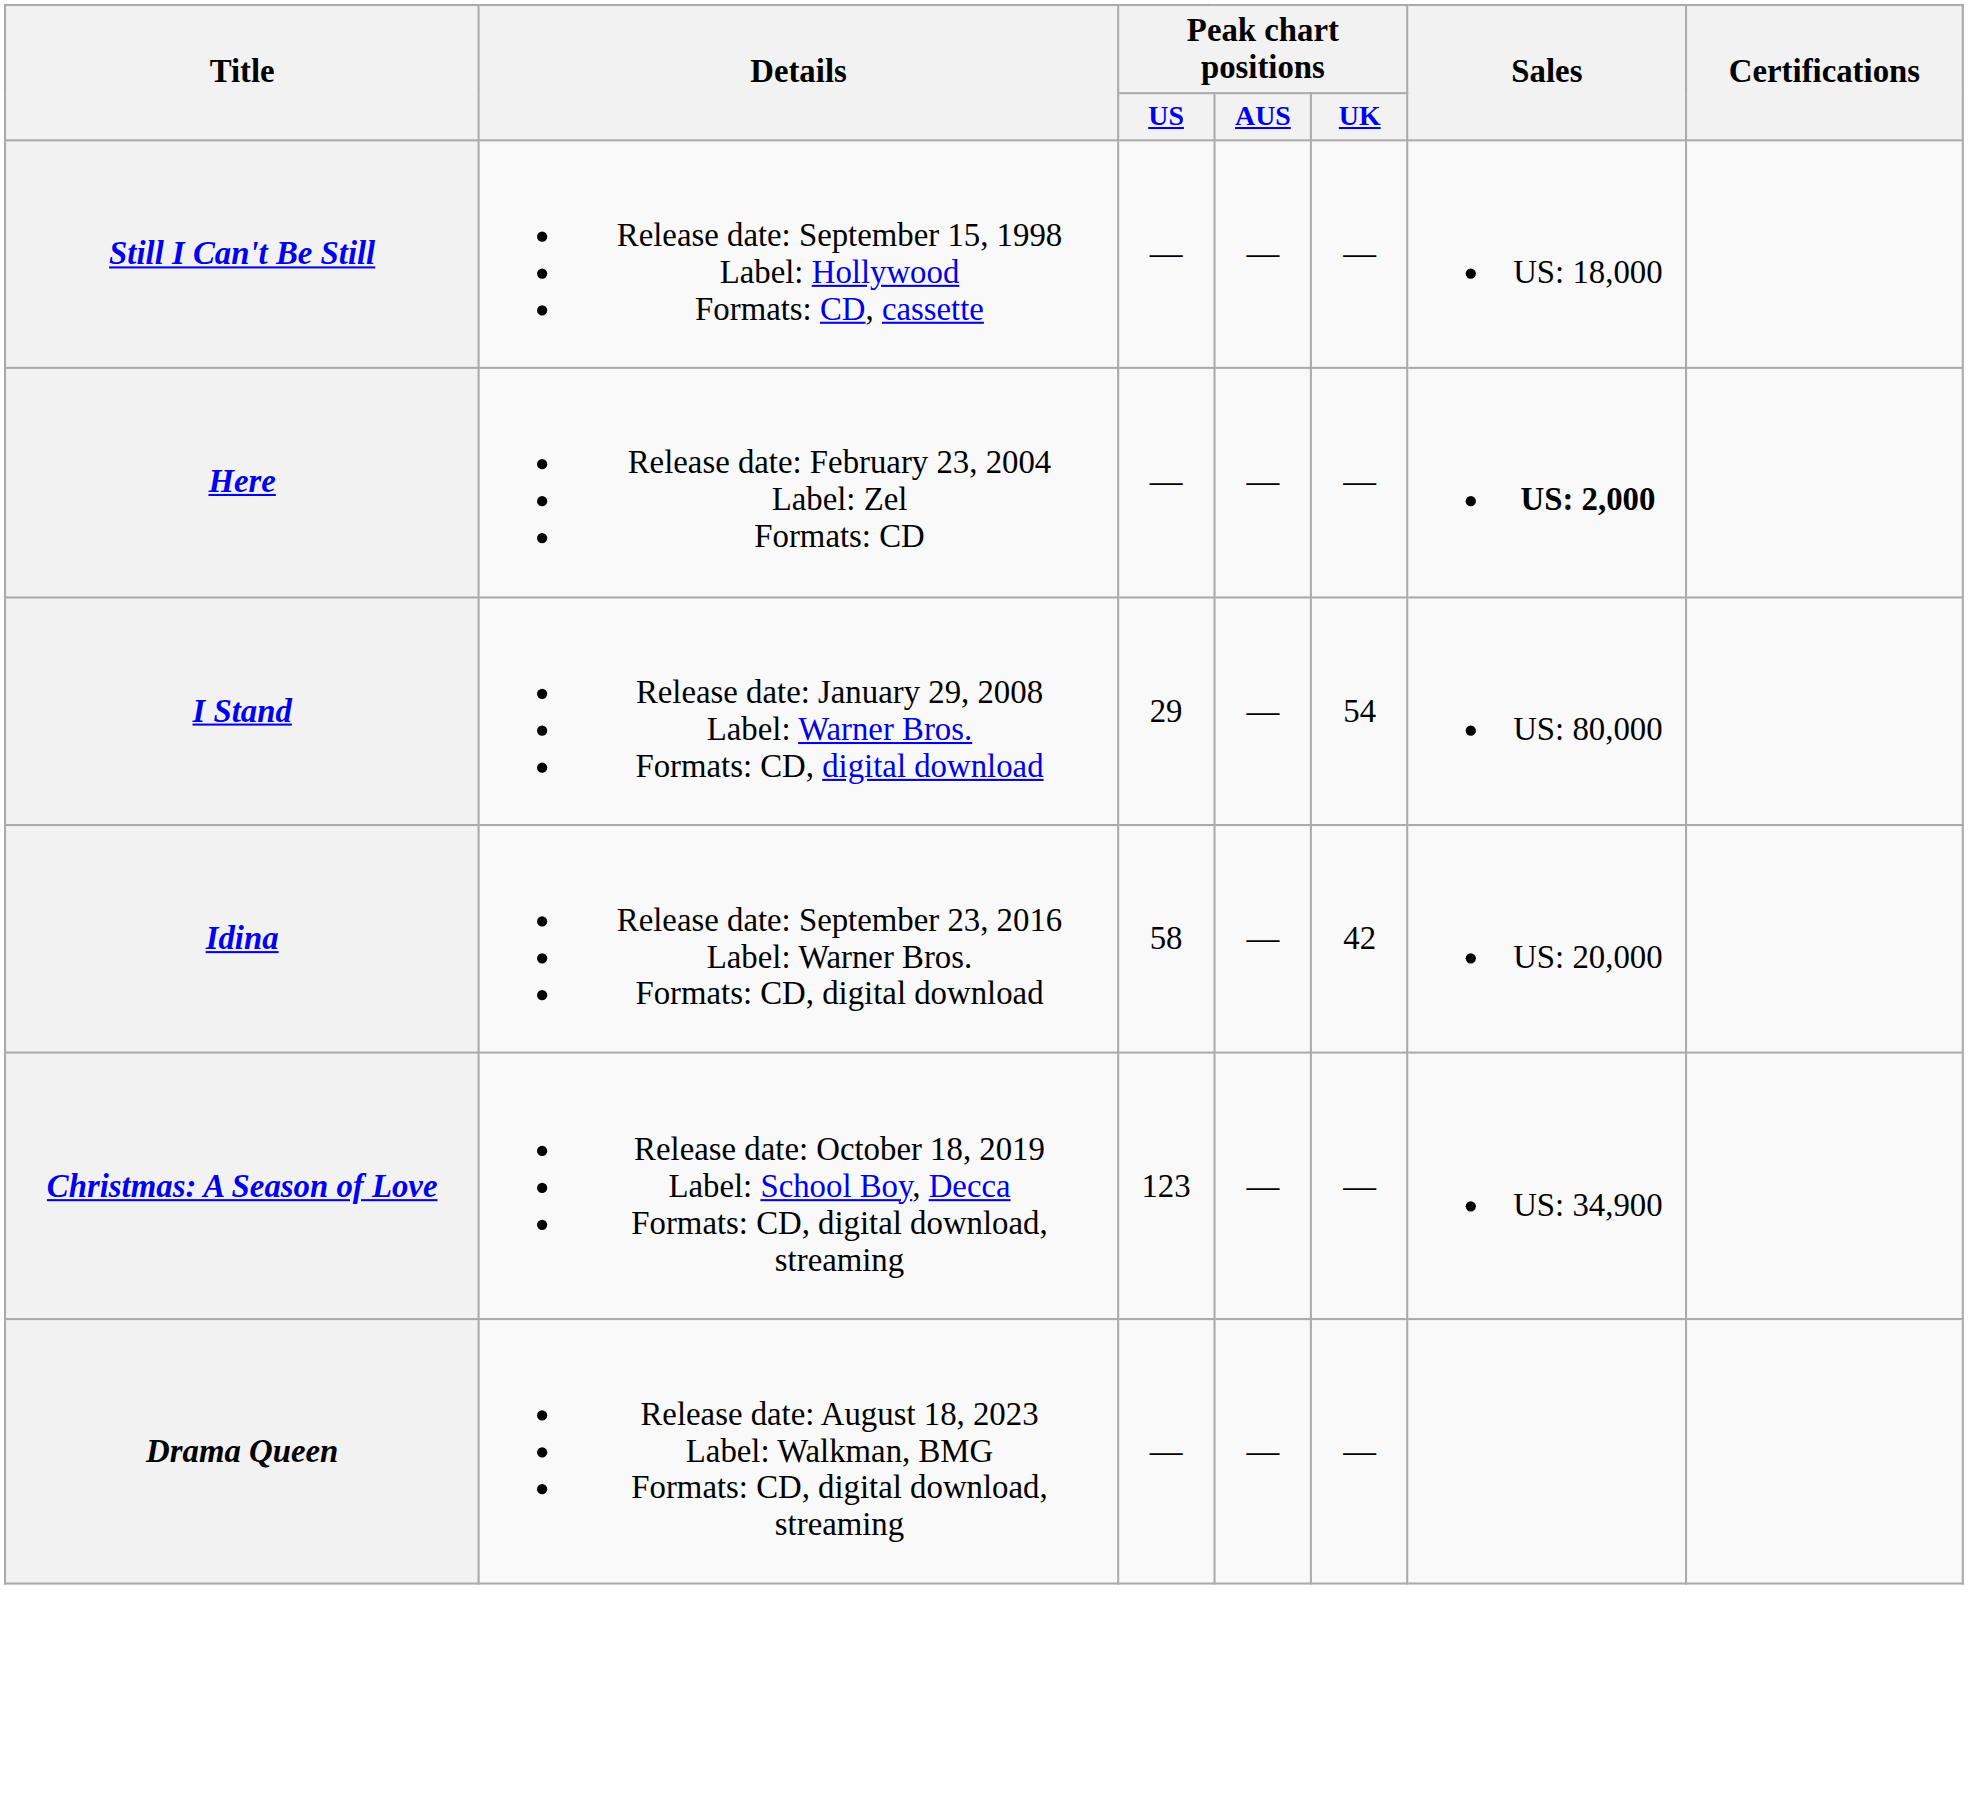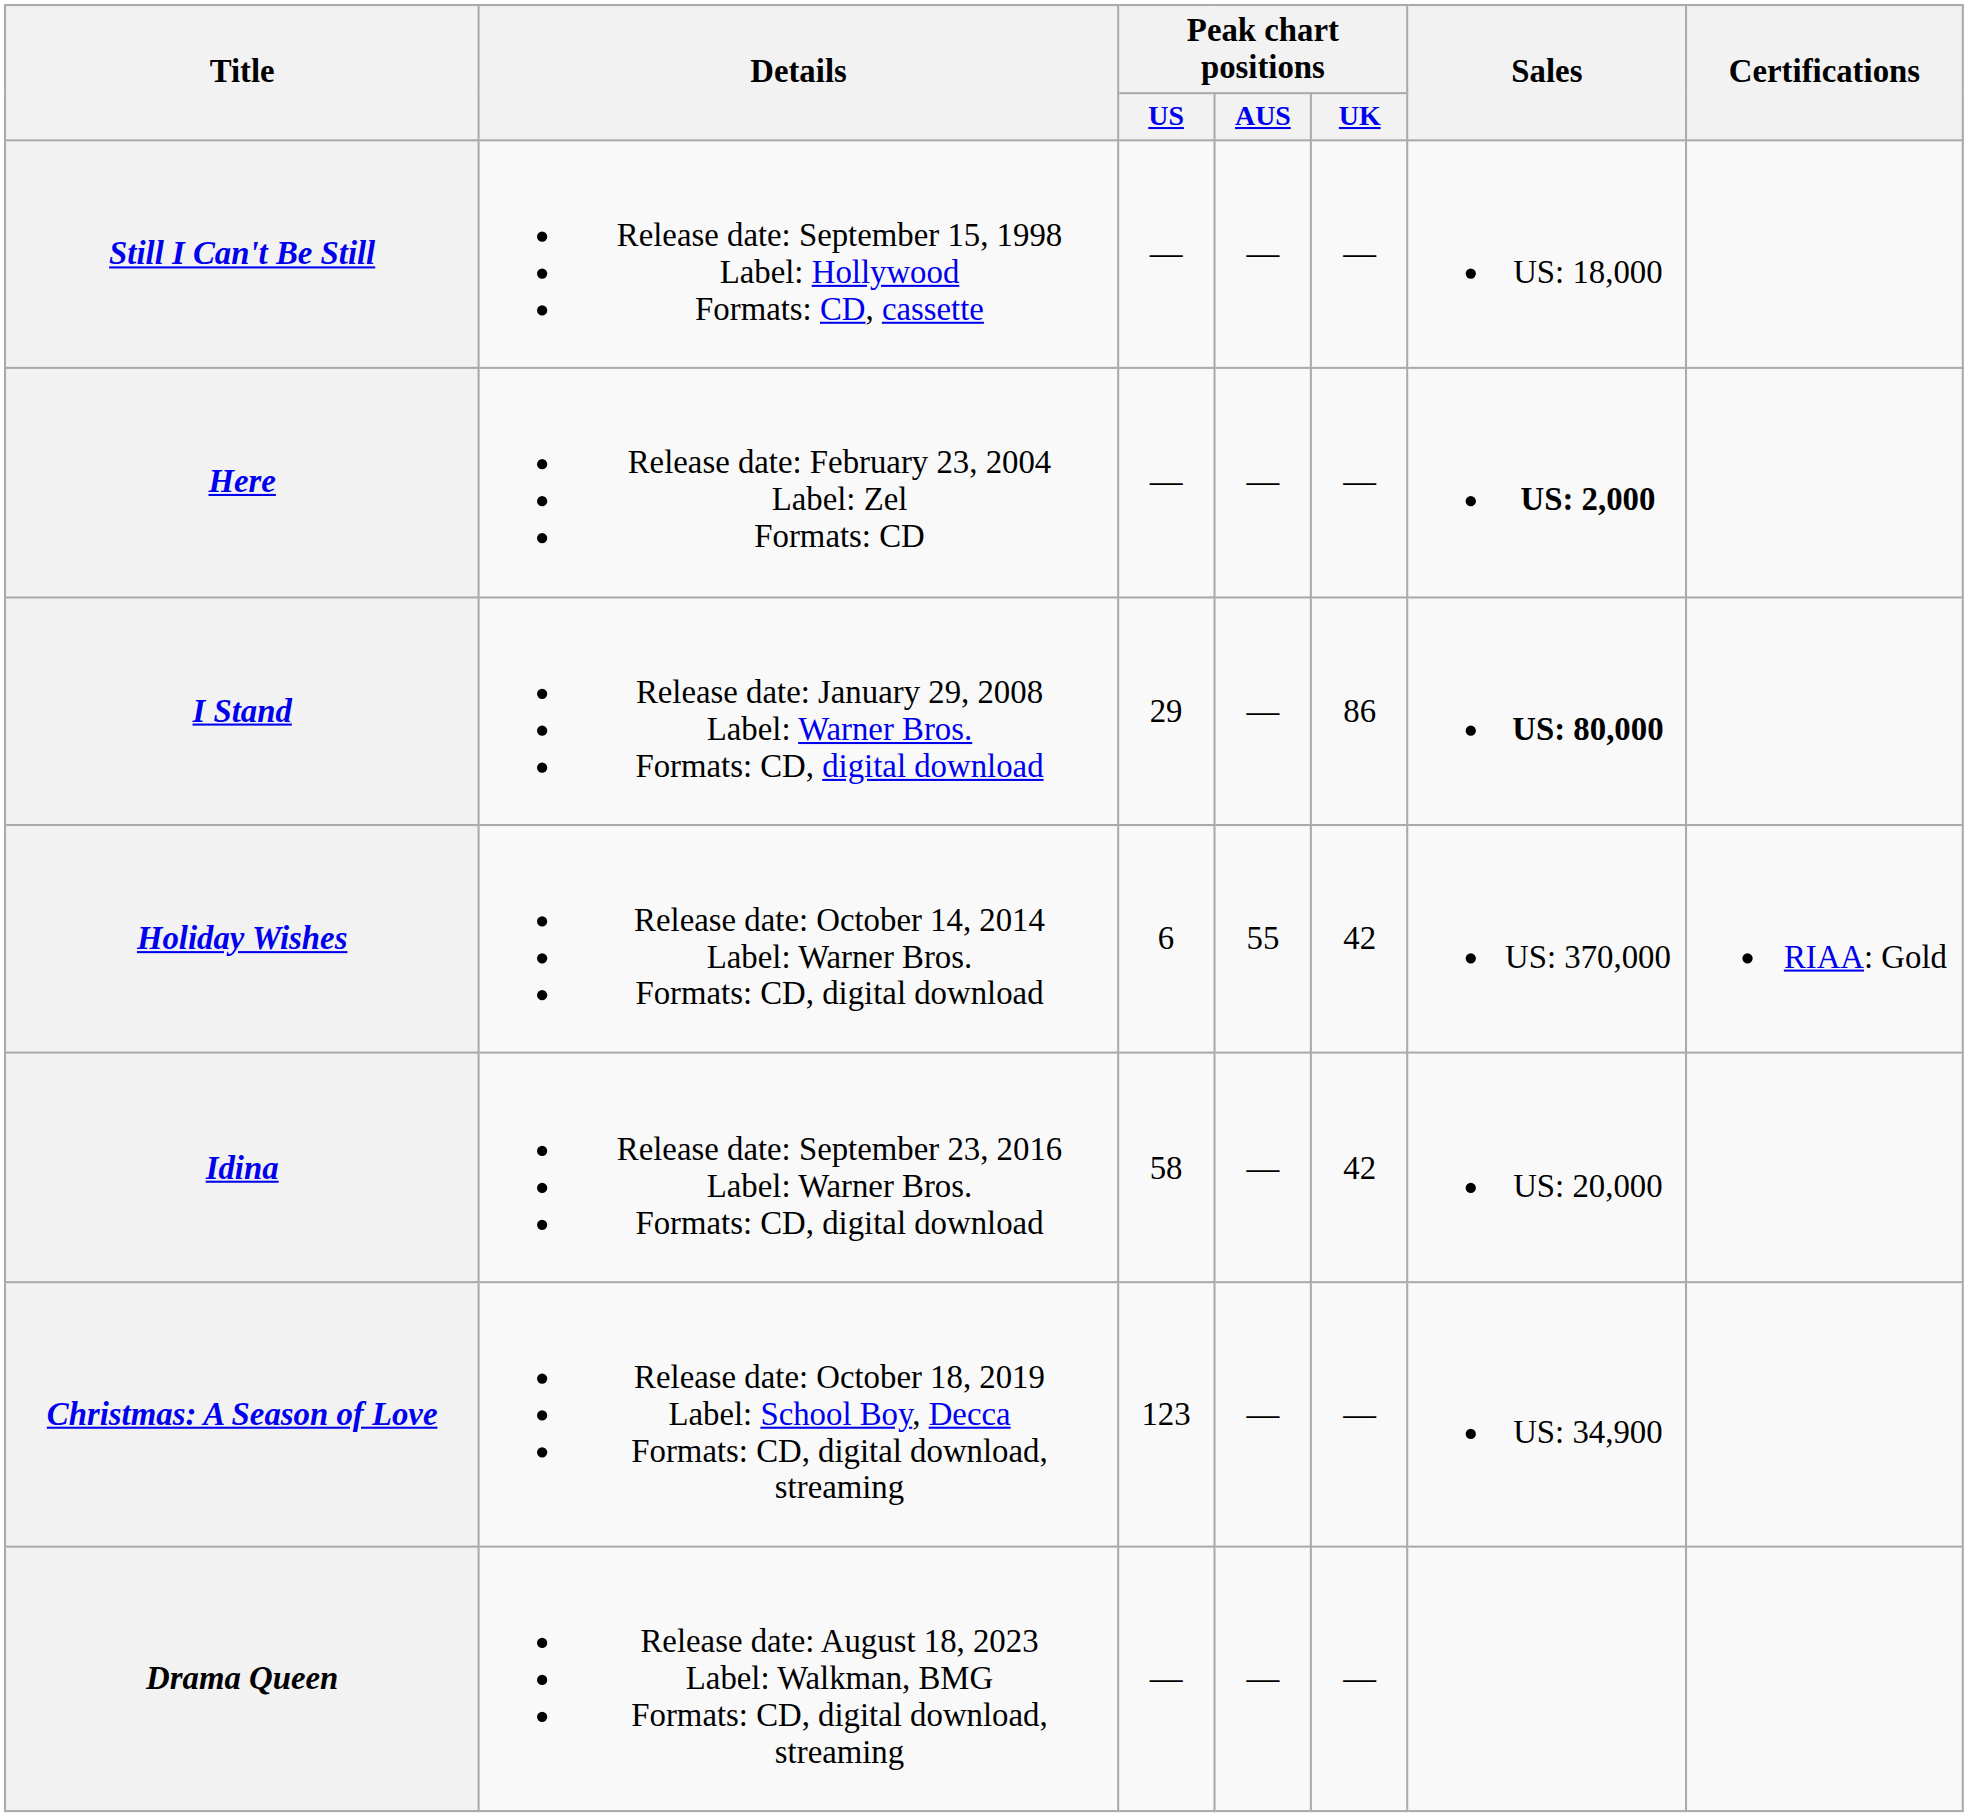 <table class="wikitable plainrowheaders" style="text-align:center;">
 <tr>
 <th rowspan="2" style="width:14em;">Title</th>
 <th rowspan="2" style="width:19em;">Details</th>
 <th colspan="3">Peak chart positions</th>
 <th rowspan="2" style="width:8em;">Sales</th>
 <th rowspan="2" style="width:8em;">Certifications</th>
 </tr>
 <tr>
 <th scope="col" style="width:3em;font-size:85%;"><a href='#'>US</a><br></th>
 <th scope="col" style="width:3em;font-size:85%;"><a href='#'>AUS</a><br></th>
 <th scope="col" style="width:3em;font-size:85%;"><a href='#'>UK</a><br></th>
 </tr>
 <tr>
 <th scope="row"><em><a href='#'>Still I Can't Be Still</a></em></th>
 <td><br><ul><li>Release date: September 15, 1998</li><li>Label: <a href='#'>Hollywood</a></li><li>Formats: <a href='#'>CD</a>, <a href='#'>cassette</a></li></ul></td>
 <td>—</td>
 <td>—</td>
 <td>—</td>
 <td><br><ul><li>US: 18,000</li></ul></td>
 <td></td>
 </tr>
 <tr>
 <th scope="row"><em><a href='#'>Here</a></em></th>
 <td><br><ul><li>Release date: February 23, 2004</li><li>Label: Zel</li><li>Formats: CD</li></ul></td>
 <td>—</td>
 <td>—</td>
 <td>—</td>
 <td><strong><br><ul><li>US: 2,000</li></ul></strong></td>
 <td></td>
 </tr>
 <tr>
 <th scope="row"><em><a href='#'>I Stand</a></em></th>
 <td><br><ul><li>Release date: January 29, 2008</li><li>Label: <a href='#'>Warner Bros.</a></li><li>Formats: CD, <a href='#'>digital download</a></li></ul></td>
 <td>29</td>
 <td>—</td>
-<td>54</td>
-<td><br><ul><li>US: 80,000</li></ul></td>
+<td>86</td>
+<td><strong><br><ul><li>US: 80,000</li></ul></strong></td>
 <td></td>
+</tr>
+<tr>
+<th scope="row"><em><a href='#'>Holiday Wishes</a></em></th>
+<td><br><ul><li>Release date: October 14, 2014</li><li>Label: Warner Bros.</li><li>Formats: CD, digital download</li></ul></td>
+<td>6</td>
+<td>55</td>
+<td>42</td>
+<td><br><ul><li>US: 370,000</li></ul></td>
+<td><br><ul><li><a href='#'>RIAA</a>: Gold</li></ul></td>
 </tr>
 <tr>
 <th scope="row"><em><a href='#'>Idina</a></em></th>
 <td><br><ul><li>Release date: September 23, 2016</li><li>Label: Warner Bros.</li><li>Formats: CD, digital download</li></ul></td>
 <td>58</td>
 <td>—</td>
 <td>42</td>
 <td><br><ul><li>US: 20,000</li></ul></td>
 <td></td>
 </tr>
 <tr>
 <th scope="row"><em><a href='#'>Christmas: A Season of Love</a></em></th>
 <td><br><ul><li>Release date: October 18, 2019</li><li>Label: <a href='#'>School Boy</a>, <a href='#'>Decca</a></li><li>Formats: CD, digital download, streaming</li></ul></td>
 <td>123</td>
 <td>—</td>
 <td>—</td>
 <td><br><ul><li>US: 34,900</li></ul></td>
 <td></td>
 </tr>
 <tr>
 <th scope="row"><em>Drama Queen</em></th>
 <td><br><ul><li>Release date: August 18, 2023</li><li>Label: Walkman, BMG</li><li>Formats: CD, digital download, streaming</li></ul></td>
 <td>—</td>
 <td>—</td>
 <td>—</td>
 <td></td>
 <td></td>
 </tr>
 </table>
